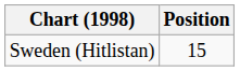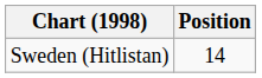 <table class="wikitable">
 <tr>
 <th>Chart (1998)</th>
 <th>Position</th>
 </tr>
 <tr>
 <td>Sweden (Hitlistan)</td>
-<td align="center">15</td>
+<td align="center">14</td>
 </tr>
 </table>
